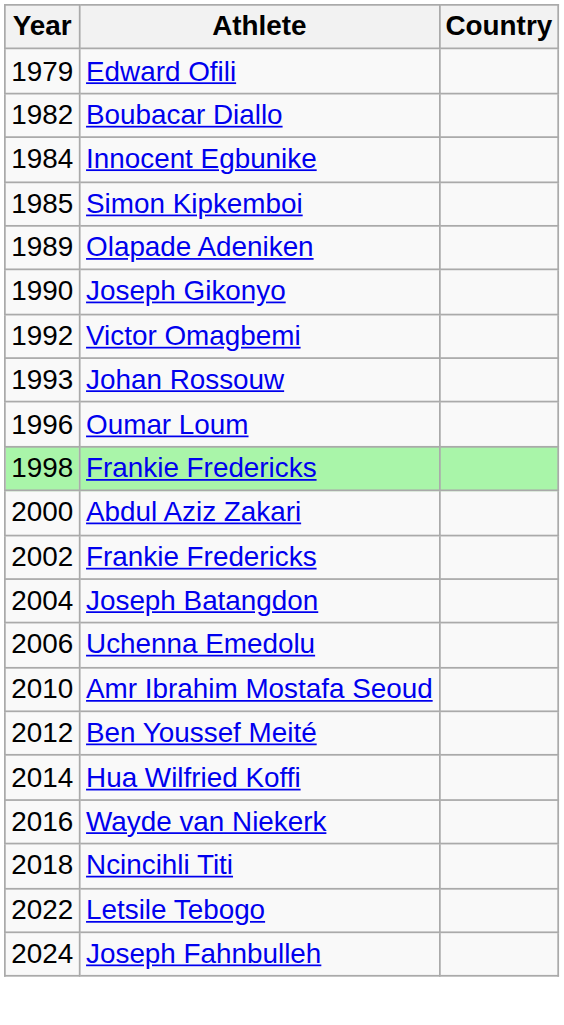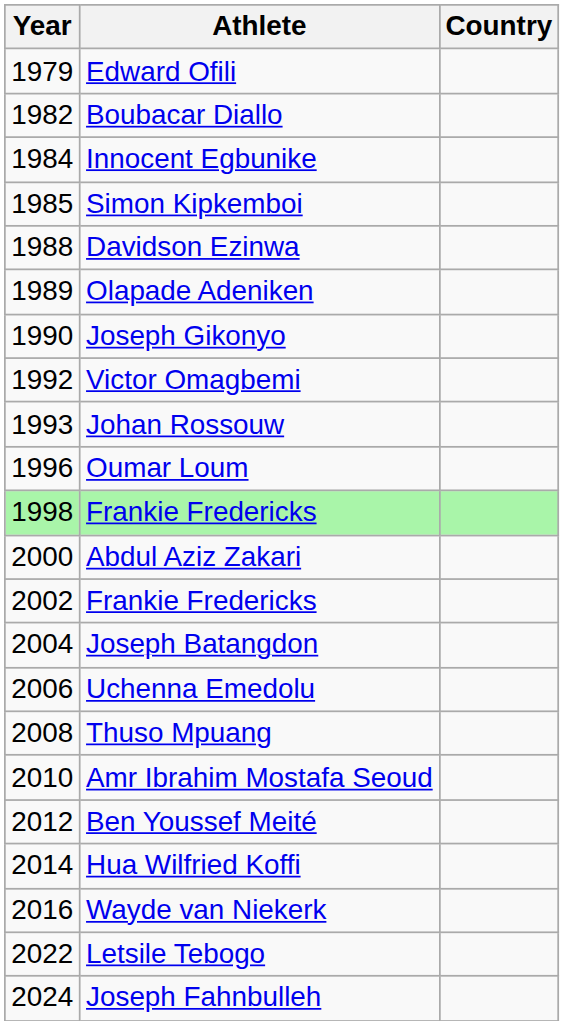 <table class="wikitable sortable">
 <tr>
 <th>Year</th>
 <th>Athlete</th>
 <th>Country</th>
 </tr>
 <tr>
 <td>1979</td>
 <td><a href='#'>Edward Ofili</a></td>
 <td></td>
 </tr>
 <tr>
 <td>1982</td>
 <td><a href='#'>Boubacar Diallo</a></td>
 <td></td>
 </tr>
 <tr>
 <td>1984</td>
 <td><a href='#'>Innocent Egbunike</a></td>
 <td></td>
 </tr>
 <tr>
 <td>1985</td>
 <td><a href='#'>Simon Kipkemboi</a></td>
+<td></td>
+</tr>
+<tr>
+<td>1988</td>
+<td><a href='#'>Davidson Ezinwa</a></td>
 <td></td>
 </tr>
 <tr>
 <td>1989</td>
 <td><a href='#'>Olapade Adeniken</a></td>
 <td></td>
 </tr>
 <tr>
 <td>1990</td>
 <td><a href='#'>Joseph Gikonyo</a></td>
 <td></td>
 </tr>
 <tr>
 <td>1992</td>
 <td><a href='#'>Victor Omagbemi</a></td>
 <td></td>
 </tr>
 <tr>
 <td>1993</td>
 <td><a href='#'>Johan Rossouw</a></td>
 <td></td>
 </tr>
 <tr>
 <td>1996</td>
 <td><a href='#'>Oumar Loum</a></td>
 <td></td>
 </tr>
 <tr bgcolor=#A9F5A9>
 <td>1998</td>
 <td><a href='#'>Frankie Fredericks</a></td>
 <td></td>
 </tr>
 <tr>
 <td>2000</td>
 <td><a href='#'>Abdul Aziz Zakari</a></td>
 <td></td>
 </tr>
 <tr>
 <td>2002</td>
 <td><a href='#'>Frankie Fredericks</a></td>
 <td></td>
 </tr>
 <tr>
 <td>2004</td>
 <td><a href='#'>Joseph Batangdon</a></td>
 <td></td>
 </tr>
 <tr>
 <td>2006</td>
 <td><a href='#'>Uchenna Emedolu</a></td>
 <td></td>
 </tr>
 <tr>
+<td>2008</td>
+<td><a href='#'>Thuso Mpuang</a></td>
+<td></td>
+</tr>
+<tr>
 <td>2010</td>
 <td><a href='#'>Amr Ibrahim Mostafa Seoud</a></td>
 <td></td>
 </tr>
 <tr>
 <td>2012</td>
 <td><a href='#'>Ben Youssef Meité</a></td>
 <td></td>
 </tr>
 <tr>
 <td>2014</td>
 <td><a href='#'>Hua Wilfried Koffi</a></td>
 <td></td>
 </tr>
 <tr>
 <td>2016</td>
 <td><a href='#'>Wayde van Niekerk</a></td>
 <td></td>
 </tr>
 <tr>
-<td>2018</td>
-<td><a href='#'>Ncincihli Titi</a></td>
-<td></td>
-</tr>
-<tr>
 <td>2022</td>
 <td><a href='#'>Letsile Tebogo</a></td>
 <td></td>
 </tr>
 <tr>
 <td>2024</td>
 <td><a href='#'>Joseph Fahnbulleh</a></td>
 <td></td>
 </tr>
 </table>
